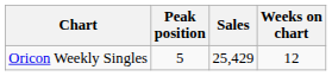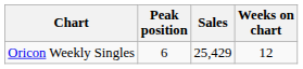 <table class="wikitable">
 <tr>
 <th>Chart</th>
 <th>Peak<br>position</th>
 <th>Sales</th>
 <th>Weeks on<br>chart</th>
 </tr>
 <tr>
 <td><a href='#'>Oricon</a> Weekly Singles</td>
-<td align="center">5</td>
+<td align="center">6</td>
 <td align="center">25,429</td>
 <td align="center">12</td>
 </tr>
 </table>
